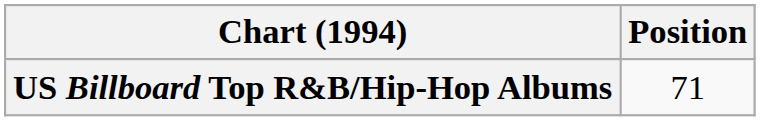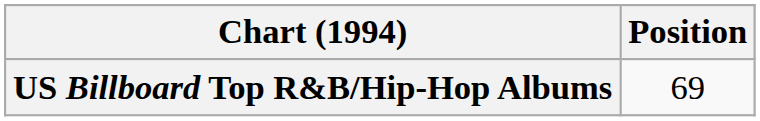 <table class="wikitable sortable plainrowheaders" style="text-align:center">
 <tr>
 <th scope="col">Chart (1994)</th>
 <th scope="col">Position</th>
 </tr>
 <tr>
 <th scope="row">US <em>Billboard</em> Top R&B/Hip-Hop Albums</th>
-<td align="center">71</td>
+<td align="center">69</td>
 </tr>
 </table>
